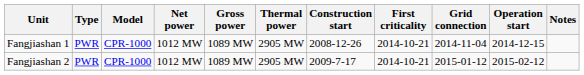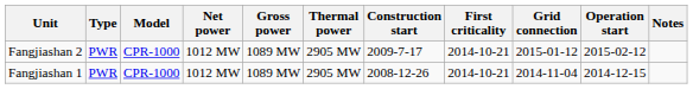 <table class="wikitable">
 <tr>
 <th>Unit</th>
 <th>Type</th>
 <th>Model</th>
 <th>Net <br> power</th>
 <th>Gross <br> power</th>
 <th>Thermal <br> power</th>
 <th>Construction <br> start</th>
 <th>First <br>criticality</th>
 <th>Grid <br>connection</th>
 <th>Operation <br>start</th>
 <th>Notes</th>
 </tr>
 <tr>
+<td>Fangjiashan 2</td>
+<td><a href='#'>PWR</a></td>
+<td><a href='#'>CPR-1000</a></td>
+<td>1012 MW</td>
+<td>1089 MW</td>
+<td>2905 MW</td>
+<td>2009-7-17</td>
+<td>2014-10-21</td>
+<td>2015-01-12</td>
+<td>2015-02-12</td>
+<td></td>
+</tr>
+<tr>
 <td>Fangjiashan 1</td>
 <td><a href='#'>PWR</a></td>
 <td><a href='#'>CPR-1000</a></td>
 <td>1012 MW</td>
 <td>1089 MW</td>
 <td>2905 MW</td>
 <td>2008-12-26</td>
 <td>2014-10-21</td>
 <td>2014-11-04</td>
 <td>2014-12-15</td>
 <td></td>
 </tr>
-<tr>
-<td>Fangjiashan 2</td>
-<td><a href='#'>PWR</a></td>
-<td><a href='#'>CPR-1000</a></td>
-<td>1012 MW</td>
-<td>1089 MW</td>
-<td>2905 MW</td>
-<td>2009-7-17</td>
-<td>2014-10-21</td>
-<td>2015-01-12</td>
-<td>2015-02-12</td>
-<td></td>
-</tr>
 </table>
